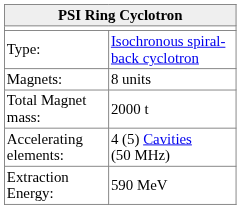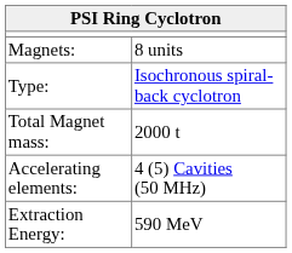 <table border="1" cellpadding="2" cellspacing="0"  style="float:right; width:250px; margin-left:1.5em; margin-bottom:1em; border-collapse:collapse;">
 <tr>
 <th colspan="2"  style="text-align:center; background:#efefef;">PSI Ring Cyclotron</th>
 </tr>
 <tr>
 <td colspan="2" style="text-align:center;"></td>
 </tr>
 <tr>
+<td>Magnets:</td>
+<td>8 units</td>
+</tr>
+<tr>
 <td>Type:</td>
 <td><a href='#'>Isochronous spiral-back cyclotron</a></td>
-</tr>
-<tr>
-<td>Magnets:</td>
-<td>8 units</td>
 </tr>
 <tr>
 <td>Total Magnet mass:</td>
 <td>2000 t</td>
 </tr>
 <tr>
 <td>Accelerating elements:</td>
 <td>4 (5) <a href='#'>Cavities</a> (50 MHz)</td>
 </tr>
 <tr>
 <td>Extraction Energy:</td>
 <td>590 MeV</td>
 </tr>
 </table>
